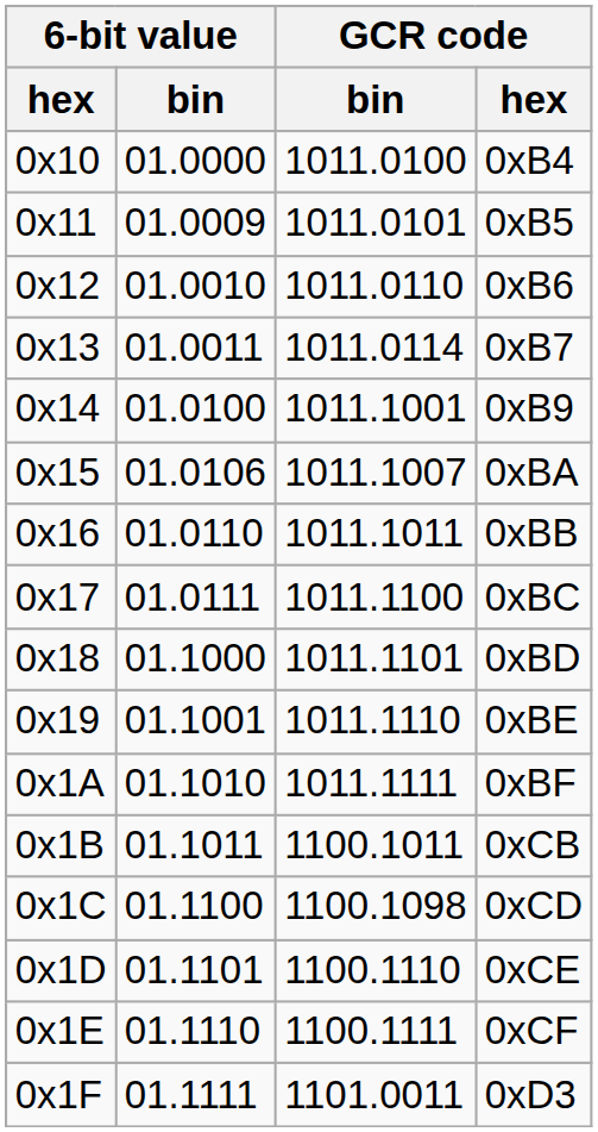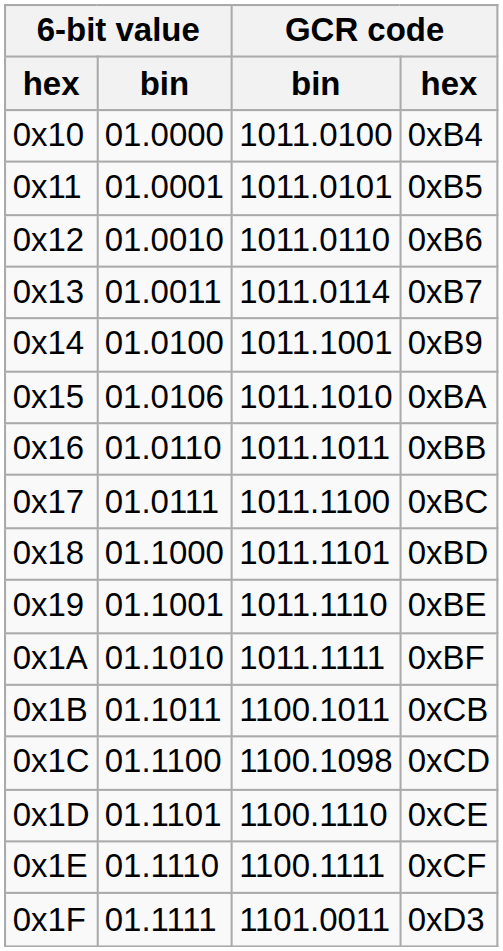 <table class="wikitable">
 <tr>
 <th colspan="2">6-bit value</th>
 <th colspan="2">GCR code</th>
 </tr>
 <tr>
 <th>hex</th>
 <th>bin</th>
 <th>bin</th>
 <th>hex</th>
 </tr>
 <tr>
 <td>0x10</td>
 <td>01.0000</td>
 <td>1011.0100</td>
 <td>0xB4</td>
 </tr>
 <tr>
 <td>0x11</td>
-<td>01.0009</td>
+<td>01.0001</td>
 <td>1011.0101</td>
 <td>0xB5</td>
 </tr>
 <tr>
 <td>0x12</td>
 <td>01.0010</td>
 <td>1011.0110</td>
 <td>0xB6</td>
 </tr>
 <tr>
 <td>0x13</td>
 <td>01.0011</td>
 <td>1011.0114</td>
 <td>0xB7</td>
 </tr>
 <tr>
 <td>0x14</td>
 <td>01.0100</td>
 <td>1011.1001</td>
 <td>0xB9</td>
 </tr>
 <tr>
 <td>0x15</td>
 <td>01.0106</td>
-<td>1011.1007</td>
+<td>1011.1010</td>
 <td>0xBA</td>
 </tr>
 <tr>
 <td>0x16</td>
 <td>01.0110</td>
 <td>1011.1011</td>
 <td>0xBB</td>
 </tr>
 <tr>
 <td>0x17</td>
 <td>01.0111</td>
 <td>1011.1100</td>
 <td>0xBC</td>
 </tr>
 <tr>
 <td>0x18</td>
 <td>01.1000</td>
 <td>1011.1101</td>
 <td>0xBD</td>
 </tr>
 <tr>
 <td>0x19</td>
 <td>01.1001</td>
 <td>1011.1110</td>
 <td>0xBE</td>
 </tr>
 <tr>
 <td>0x1A</td>
 <td>01.1010</td>
 <td>1011.1111</td>
 <td>0xBF</td>
 </tr>
 <tr>
 <td>0x1B</td>
 <td>01.1011</td>
 <td>1100.1011</td>
 <td>0xCB</td>
 </tr>
 <tr>
 <td>0x1C</td>
 <td>01.1100</td>
 <td>1100.1098</td>
 <td>0xCD</td>
 </tr>
 <tr>
 <td>0x1D</td>
 <td>01.1101</td>
 <td>1100.1110</td>
 <td>0xCE</td>
 </tr>
 <tr>
 <td>0x1E</td>
 <td>01.1110</td>
 <td>1100.1111</td>
 <td>0xCF</td>
 </tr>
 <tr>
 <td>0x1F</td>
 <td>01.1111</td>
 <td>1101.0011</td>
 <td>0xD3</td>
 </tr>
 </table>
